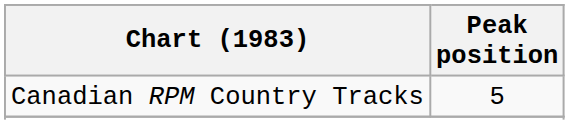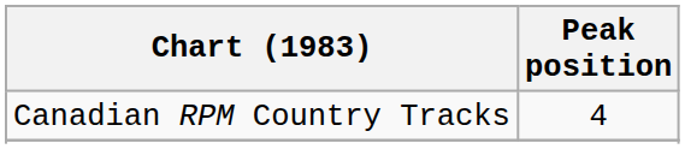 <table class="wikitable">
 <tr>
 <th>Chart (1983)</th>
 <th>Peak<br>position</th>
 </tr>
 <tr>
 <td>Canadian <em>RPM</em> Country Tracks</td>
-<td align="center">5</td>
+<td align="center">4</td>
 </tr>
 <tr>
 </tr>
 <tr>
 </tr>
 </table>
